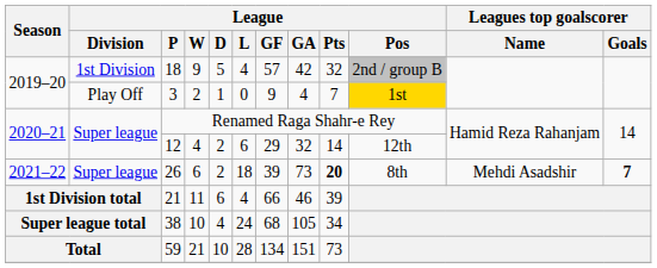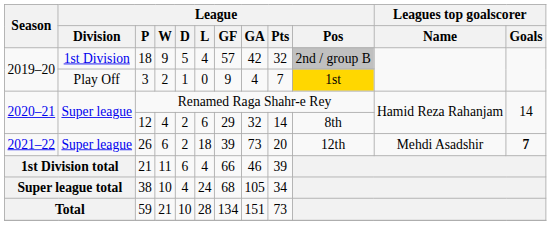 <table class="wikitable" style="text-align: center">
 <tr>
 <th rowspan=2>Season</th>
 <th colspan=10>League</th>
 <th colspan=2>Leagues top goalscorer</th>
 </tr>
 <tr>
 <th colspan=2>Division</th>
 <th>P</th>
 <th>W</th>
 <th>D</th>
 <th>L</th>
 <th>GF</th>
 <th>GA</th>
 <th>Pts</th>
 <th>Pos</th>
 <th>Name</th>
 <th>Goals</th>
 </tr>
 <tr>
 <td rowspan=2>2019–20</td>
 <td colspan=2><a href='#'>1st Division</a></td>
 <td>18</td>
 <td>9</td>
 <td>5</td>
 <td>4</td>
 <td>57</td>
 <td>42</td>
 <td>32</td>
 <td bgcolor=silver>2nd / group B</td>
 <td rowspan=2></td>
 <td rowspan=2></td>
 </tr>
 <tr>
 <td colspan=2>Play Off</td>
 <td>3</td>
 <td>2</td>
 <td>1</td>
 <td>0</td>
 <td>9</td>
 <td>4</td>
 <td>7</td>
 <td bgcolor=gold>1st</td>
 </tr>
 <tr>
 <td rowspan=2><a href='#'>2020–21</a></td>
 <td colspan=2 rowspan=2><a href='#'>Super league</a></td>
 <td colspan=8>Renamed Raga Shahr-e Rey</td>
 <td rowspan=2>Hamid Reza Rahanjam</td>
 <td rowspan=2>14</td>
 </tr>
 <tr>
 <td>12</td>
 <td>4</td>
 <td>2</td>
 <td>6</td>
 <td>29</td>
 <td>32</td>
 <td>14</td>
-<td>12th</td>
+<td>8th</td>
 </tr>
 <tr>
 <td><a href='#'>2021–22</a></td>
 <td colspan=2><a href='#'>Super league</a></td>
 <td>26</td>
 <td>6</td>
 <td>2</td>
 <td>18</td>
 <td>39</td>
 <td>73</td>
-<td><strong>20</strong></td>
-<td>8th</td>
+<td>20</td>
+<td>12th</td>
 <td>Mehdi Asadshir</td>
 <td><strong>7</strong></td>
 </tr>
 <tr>
 <th colspan=3>1st Division total</th>
 <td>21</td>
 <td>11</td>
 <td>6</td>
 <td>4</td>
 <td>66</td>
 <td>46</td>
 <td>39</td>
 <th colspan=5></th>
 </tr>
 <tr>
 <th colspan=3>Super league total</th>
 <td>38</td>
 <td>10</td>
 <td>4</td>
 <td>24</td>
 <td>68</td>
 <td>105</td>
 <td>34</td>
 <th colspan=5></th>
 </tr>
 <tr>
 <th colspan=3>Total</th>
 <td>59</td>
 <td>21</td>
 <td>10</td>
 <td>28</td>
 <td>134</td>
 <td>151</td>
 <td>73</td>
 <th colspan=5></th>
 </tr>
 <tr>
 </tr>
 </table>
